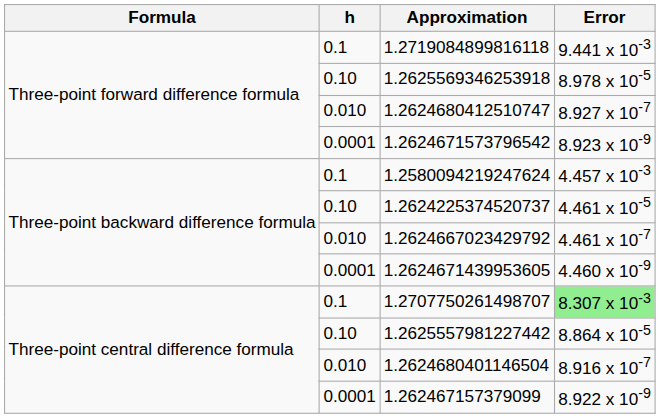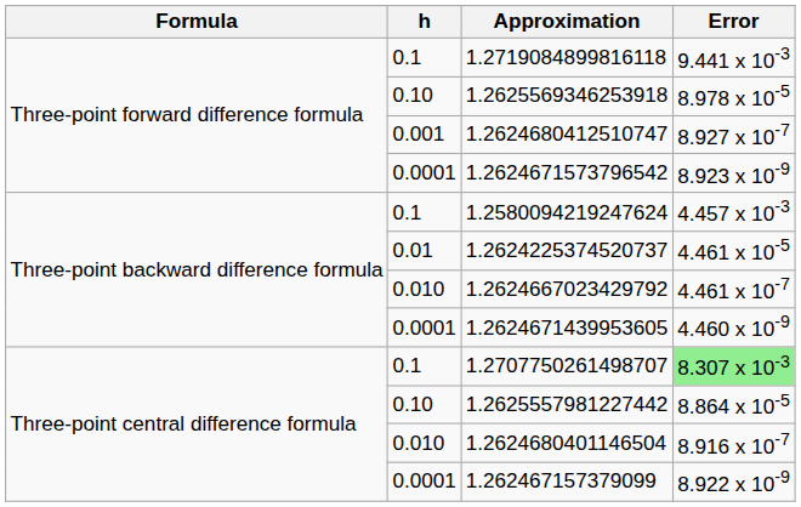 <table class=wikitable style="border: none;">
 <tr>
 <th scope=col>Formula</th>
 <th scope=col>h</th>
 <th scope=col>Approximation</th>
 <th scope=col>Error</th>
 </tr>
 <tr>
 <td rowspan=4>Three-point forward difference formula</td>
 <td>0.1</td>
 <td>1.2719084899816118</td>
 <td>9.441 x 10<sup>-3</sup></td>
 </tr>
 <tr>
 <td>0.10</td>
 <td>1.2625569346253918</td>
 <td>8.978 x 10<sup>-5</sup></td>
 </tr>
 <tr>
-<td>0.010</td>
+<td>0.001</td>
 <td>1.2624680412510747</td>
 <td>8.927 x 10<sup>-7</sup></td>
 </tr>
 <tr>
 <td>0.0001</td>
 <td>1.2624671573796542</td>
 <td>8.923 x 10<sup>-9</sup></td>
 </tr>
 <tr>
 <td rowspan=4>Three-point backward difference formula</td>
 <td>0.1</td>
 <td>1.2580094219247624</td>
 <td>4.457 x 10<sup>-3</sup></td>
 </tr>
 <tr>
-<td>0.10</td>
+<td>0.01</td>
 <td>1.2624225374520737</td>
 <td>4.461 x 10<sup>-5</sup></td>
 </tr>
 <tr>
 <td>0.010</td>
 <td>1.2624667023429792</td>
 <td>4.461 x 10<sup>-7</sup></td>
 </tr>
 <tr>
 <td>0.0001</td>
 <td>1.2624671439953605</td>
 <td>4.460 x 10<sup>-9</sup></td>
 </tr>
 <tr>
 <td rowspan=4>Three-point central difference formula</td>
 <td>0.1</td>
 <td>1.2707750261498707</td>
 <td style="background: lightgreen;">8.307 x 10<sup>-3</sup></td>
 </tr>
 <tr>
 <td>0.10</td>
 <td>1.2625557981227442</td>
 <td>8.864 x 10<sup>-5</sup></td>
 </tr>
 <tr>
 <td>0.010</td>
 <td>1.2624680401146504</td>
 <td>8.916 x 10<sup>-7</sup></td>
 </tr>
 <tr>
 <td>0.0001</td>
 <td>1.262467157379099</td>
 <td>8.922 x 10<sup>-9</sup></td>
 </tr>
 </table>
